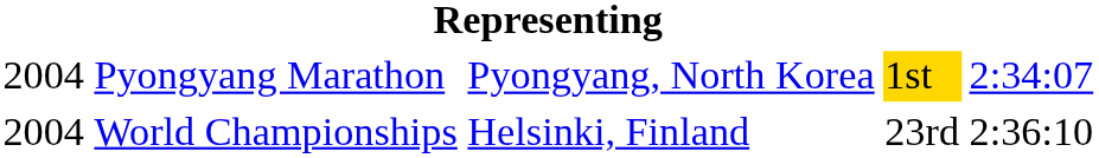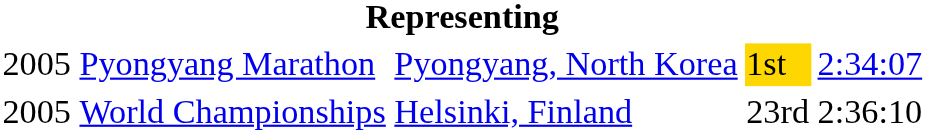 <table>
 <tr>
 <th colspan="5">Representing </th>
 </tr>
 <tr>
-<td>2004</td>
+<td>2005</td>
 <td><a href='#'>Pyongyang Marathon</a></td>
 <td><a href='#'>Pyongyang, North Korea</a></td>
 <td bgcolor="gold">1st</td>
 <td><a href='#'>2:34:07</a></td>
 </tr>
 <tr>
-<td>2004</td>
+<td>2005</td>
 <td><a href='#'>World Championships</a></td>
 <td><a href='#'>Helsinki, Finland</a></td>
 <td>23rd</td>
 <td>2:36:10</td>
 </tr>
 </table>
